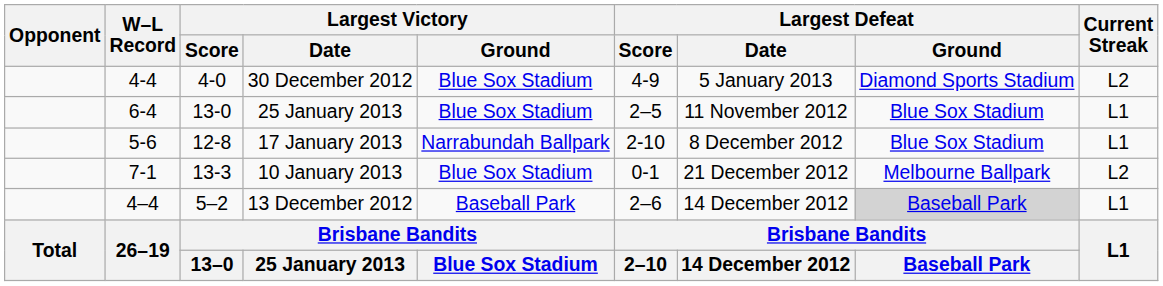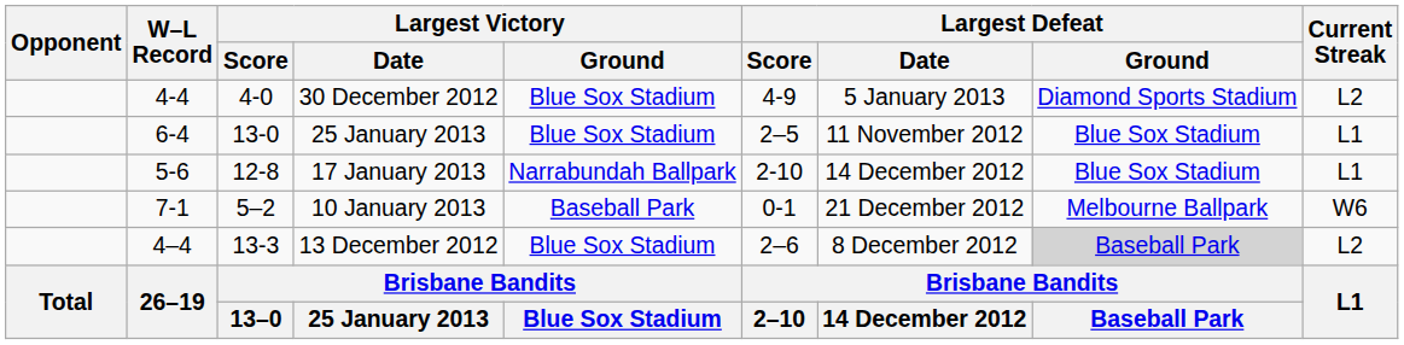 <table class="wikitable" style="text-align:center">
 <tr>
 <th rowspan=2>Opponent</th>
 <th rowspan=2>W–L<br>Record</th>
 <th colspan=3>Largest Victory</th>
 <th colspan=3>Largest Defeat</th>
 <th rowspan=2>Current<br>Streak</th>
 </tr>
 <tr>
 <th>Score</th>
 <th>Date</th>
 <th>Ground</th>
 <th>Score</th>
 <th>Date</th>
 <th>Ground</th>
 </tr>
 <tr>
 <td align=left></td>
 <td>4-4</td>
 <td>4-0</td>
 <td>30 December 2012</td>
 <td><a href='#'>Blue Sox Stadium</a></td>
 <td>4-9</td>
 <td>5 January 2013</td>
 <td><a href='#'>Diamond Sports Stadium</a></td>
 <td>L2</td>
 </tr>
 <tr>
 <td align=left></td>
 <td>6-4</td>
 <td>13-0</td>
 <td>25 January 2013</td>
 <td><a href='#'>Blue Sox Stadium</a></td>
 <td>2–5</td>
 <td>11 November 2012</td>
 <td><a href='#'>Blue Sox Stadium</a></td>
 <td>L1</td>
 </tr>
 <tr>
 <td align=left></td>
 <td>5-6</td>
 <td>12-8</td>
 <td>17 January 2013</td>
 <td><a href='#'>Narrabundah Ballpark</a></td>
 <td>2-10</td>
-<td>8 December 2012</td>
+<td>14 December 2012</td>
 <td><a href='#'>Blue Sox Stadium</a></td>
 <td>L1</td>
 </tr>
 <tr>
 <td align=left></td>
 <td>7-1</td>
-<td>13-3</td>
+<td>5–2</td>
 <td>10 January 2013</td>
-<td><a href='#'>Blue Sox Stadium</a></td>
+<td><a href='#'>Baseball Park</a></td>
 <td>0-1</td>
 <td>21 December 2012</td>
 <td><a href='#'>Melbourne Ballpark</a></td>
-<td>L2</td>
+<td>W6</td>
 </tr>
 <tr>
 <td align=left></td>
 <td>4–4</td>
-<td>5–2</td>
+<td>13-3</td>
 <td>13 December 2012</td>
-<td><a href='#'>Baseball Park</a></td>
+<td><a href='#'>Blue Sox Stadium</a></td>
 <td>2–6</td>
-<td>14 December 2012</td>
+<td>8 December 2012</td>
 <td style="background: lightgrey;"><a href='#'>Baseball Park</a></td>
-<td>L1</td>
+<td>L2</td>
 </tr>
 <tr>
 <th rowspan=2 align=left>Total</th>
 <th rowspan=2>26–19</th>
 <th colspan=3><a href='#'>Brisbane Bandits</a></th>
 <th colspan=3><a href='#'>Brisbane Bandits</a></th>
 <th rowspan=2>L1</th>
 </tr>
 <tr>
 <th>13–0</th>
 <th>25 January 2013</th>
 <th><a href='#'>Blue Sox Stadium</a></th>
 <th>2–10</th>
 <th>14 December 2012</th>
 <th><a href='#'>Baseball Park</a></th>
 </tr>
 </table>
